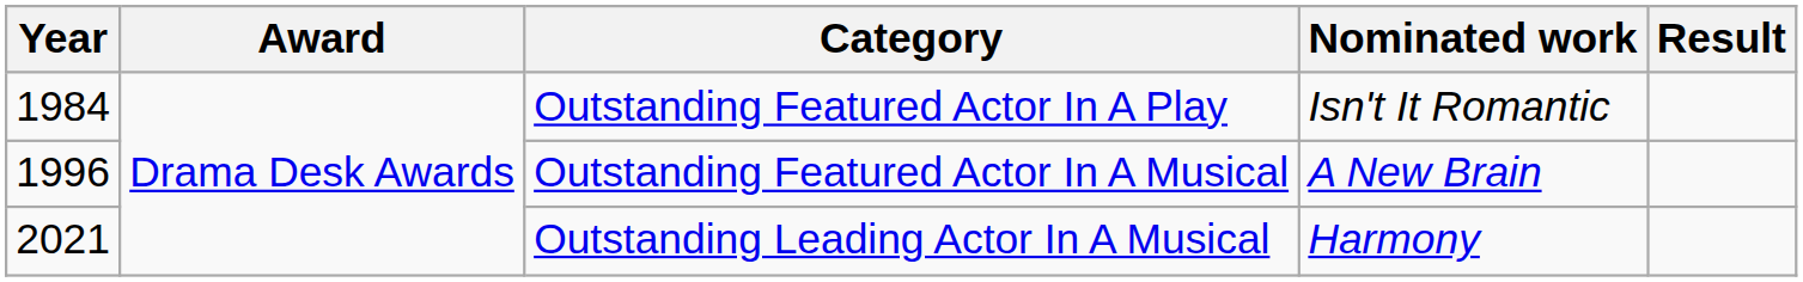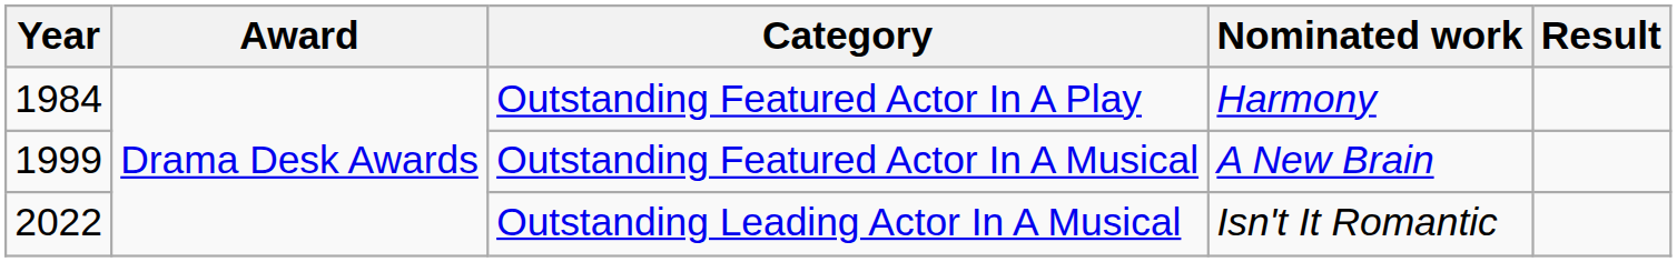 <table class="wikitable">
 <tr>
 <th>Year</th>
 <th>Award</th>
 <th>Category</th>
 <th>Nominated work</th>
 <th>Result</th>
 </tr>
 <tr>
 <td>1984</td>
 <td rowspan=3><a href='#'>Drama Desk Awards</a></td>
 <td><a href='#'>Outstanding Featured Actor In A Play</a></td>
-<td><em>Isn't It Romantic</em></td>
+<td><a href='#'><em>Harmony</em></a></td>
 <td></td>
 </tr>
 <tr>
-<td>1996</td>
+<td>1999</td>
 <td><a href='#'>Outstanding Featured Actor In A Musical</a></td>
 <td><em><a href='#'>A New Brain</a></em></td>
 <td></td>
 </tr>
 <tr>
-<td>2021</td>
+<td>2022</td>
 <td><a href='#'>Outstanding Leading Actor In A Musical</a></td>
-<td><a href='#'><em>Harmony</em></a></td>
+<td><em>Isn't It Romantic</em></td>
 <td></td>
 </tr>
 </table>
